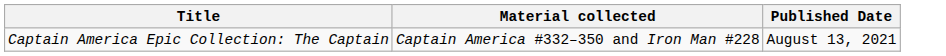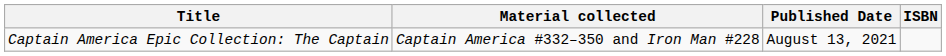 <table class="wikitable">
 <tr>
 <th>Title</th>
 <th>Material collected</th>
 <th>Published Date</th>
+<th>ISBN</th>
 </tr>
 <tr>
 <td><em>Captain America Epic Collection: The Captain</em></td>
 <td><em>Captain America</em> #332–350 and <em>Iron Man</em> #228</td>
 <td>August 13, 2021</td>
+<td></td>
 </tr>
 </table>
